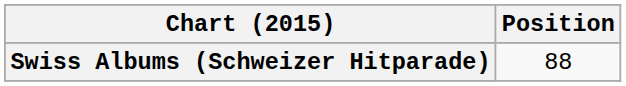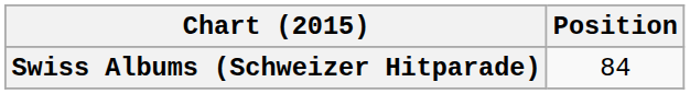 <table class="wikitable plainrowheaders" style="text-align:center">
 <tr>
 <th scope="col">Chart (2015)</th>
 <th scope="col">Position</th>
 </tr>
 <tr>
 <th scope="row">Swiss Albums (Schweizer Hitparade)</th>
-<td>88</td>
+<td>84</td>
 </tr>
 </table>
